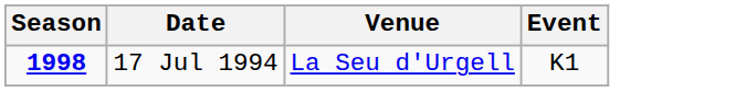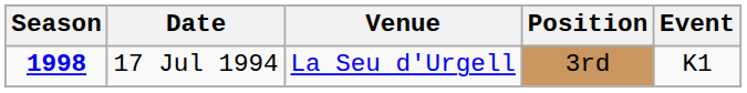 <table class="wikitable" style="text-align:center; font-size:95%;">
 <tr>
 <th>Season</th>
 <th>Date</th>
 <th>Venue</th>
+<th>Position</th>
 <th>Event</th>
 </tr>
 <tr>
 <td><strong><a href='#'>1998</a></strong></td>
 <td align=right>17 Jul 1994</td>
 <td align=left><a href='#'>La Seu d'Urgell</a></td>
+<td bgcolor=c9966>3rd</td>
 <td>K1</td>
 </tr>
 </table>
